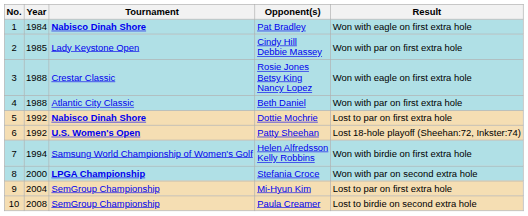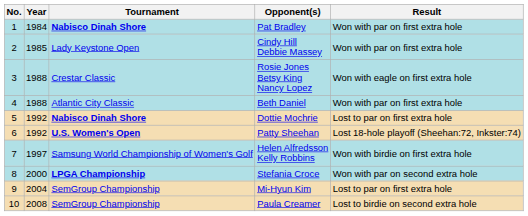 <table class="wikitable" style="font-size:95%;">
 <tr>
 <th>No.</th>
 <th>Year</th>
 <th>Tournament</th>
 <th>Opponent(s)</th>
 <th>Result</th>
 </tr>
 <tr style="background:#B0E0E6;">
 <td align="center">1</td>
 <td align="center">1984</td>
 <td><strong><a href='#'>Nabisco Dinah Shore</a></strong></td>
 <td> <a href='#'>Pat Bradley</a></td>
-<td>Won with eagle on first extra hole</td>
+<td>Won with par on first extra hole</td>
 </tr>
 <tr style="background:#B0E0E6;">
 <td align="center">2</td>
 <td align="center">1985</td>
 <td><a href='#'>Lady Keystone Open</a></td>
 <td> <a href='#'>Cindy Hill</a><br> <a href='#'>Debbie Massey</a></td>
 <td>Won with par on first extra hole</td>
 </tr>
 <tr style="background:#B0E0E6;">
 <td align="center">3</td>
 <td align="center">1988</td>
 <td><a href='#'>Crestar Classic</a></td>
 <td> <a href='#'>Rosie Jones</a><br> <a href='#'>Betsy King</a><br> <a href='#'>Nancy Lopez</a></td>
 <td>Won with eagle on first extra hole</td>
 </tr>
 <tr style="background:#B0E0E6;">
 <td align="center">4</td>
 <td align="center">1988</td>
 <td><a href='#'>Atlantic City Classic</a></td>
 <td> <a href='#'>Beth Daniel</a></td>
 <td>Won with par on first extra hole</td>
 </tr>
 <tr style="background:#F5DEB3;">
 <td align="center">5</td>
 <td align="center">1992</td>
 <td><strong><a href='#'>Nabisco Dinah Shore</a></strong></td>
 <td> <a href='#'>Dottie Mochrie</a></td>
 <td>Lost to par on first extra hole</td>
 </tr>
 <tr style="background:#F5DEB3;">
 <td align="center">6</td>
 <td align="center">1992</td>
 <td><strong><a href='#'>U.S. Women's Open</a></strong></td>
 <td> <a href='#'>Patty Sheehan</a></td>
 <td>Lost 18-hole playoff (Sheehan:72, Inkster:74)</td>
 </tr>
 <tr style="background:#B0E0E6;">
 <td align="center">7</td>
-<td align="center">1994</td>
+<td align="center">1997</td>
 <td><a href='#'>Samsung World Championship of Women's Golf</a></td>
 <td> <a href='#'>Helen Alfredsson</a><br> <a href='#'>Kelly Robbins</a></td>
 <td>Won with birdie on first extra hole</td>
 </tr>
 <tr style="background:#B0E0E6;">
 <td align="center">8</td>
 <td align="center">2000</td>
 <td><strong><a href='#'>LPGA Championship</a></strong></td>
 <td> <a href='#'>Stefania Croce</a></td>
 <td>Won with par on second extra hole</td>
 </tr>
 <tr style="background:#F5DEB3;">
 <td align="center">9</td>
 <td align="center">2004</td>
 <td><a href='#'>SemGroup Championship</a></td>
 <td> <a href='#'>Mi-Hyun Kim</a></td>
 <td>Lost to par on first extra hole</td>
 </tr>
 <tr style="background:#F5DEB3;">
 <td align="center">10</td>
 <td align="center">2008</td>
 <td><a href='#'>SemGroup Championship</a></td>
 <td> <a href='#'>Paula Creamer</a></td>
 <td>Lost to birdie on second extra hole</td>
 </tr>
 </table>
